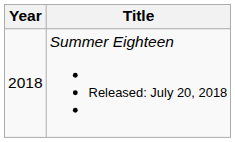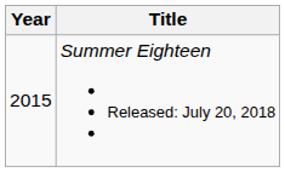 <table class="wikitable">
 <tr>
 <th>Year</th>
 <th>Title</th>
 </tr>
 <tr>
-<td>2018</td>
+<td>2015</td>
 <td><em>Summer Eighteen</em><br><ul><li></li><li><small>Released: July 20, 2018</small></li><li></li></ul></td>
 </tr>
 </table>
